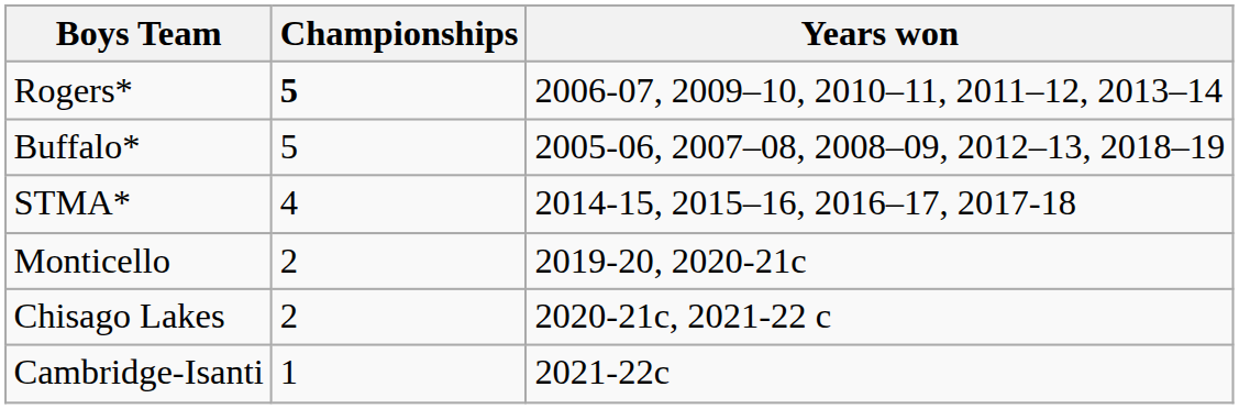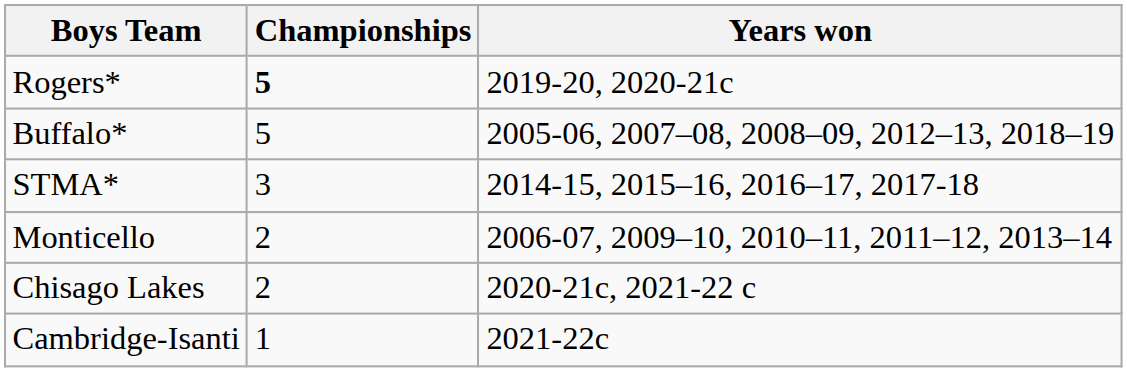 <table class="wikitable">
 <tr>
 <th>Boys Team</th>
 <th>Championships</th>
 <th>Years won</th>
 </tr>
 <tr>
 <td>Rogers*</td>
 <td><strong>5</strong></td>
-<td>2006-07, 2009–10, 2010–11, 2011–12, 2013–14</td>
+<td>2019-20, 2020-21c</td>
 </tr>
 <tr>
 <td>Buffalo*</td>
 <td>5</td>
 <td>2005-06, 2007–08, 2008–09, 2012–13, 2018–19</td>
 </tr>
 <tr>
 <td>STMA*</td>
-<td>4</td>
+<td>3</td>
 <td>2014-15, 2015–16, 2016–17, 2017-18</td>
 </tr>
 <tr>
 <td>Monticello</td>
 <td>2</td>
-<td>2019-20, 2020-21c</td>
+<td>2006-07, 2009–10, 2010–11, 2011–12, 2013–14</td>
 </tr>
 <tr>
 <td>Chisago Lakes</td>
 <td>2</td>
 <td>2020-21c, 2021-22 c</td>
 </tr>
 <tr>
 <td>Cambridge-Isanti</td>
 <td>1</td>
 <td>2021-22c</td>
 </tr>
 </table>
